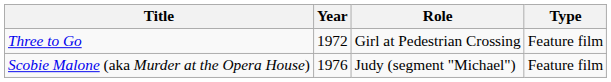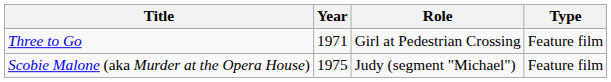 <table class="wikitable">
 <tr>
 <th>Title</th>
 <th>Year</th>
 <th>Role</th>
 <th>Type</th>
 </tr>
 <tr>
 <td><em><a href='#'>Three to Go</a></em></td>
-<td>1972</td>
+<td>1971</td>
 <td>Girl at Pedestrian Crossing</td>
 <td>Feature film</td>
 </tr>
 <tr>
 <td><em><a href='#'>Scobie Malone</a></em> (aka <em>Murder at the Opera House</em>)</td>
-<td>1976</td>
+<td>1975</td>
 <td>Judy (segment "Michael")</td>
 <td>Feature film</td>
 </tr>
 </table>
